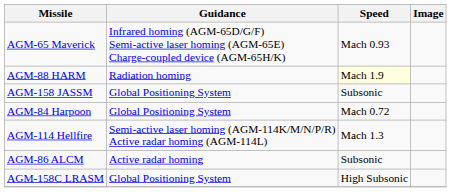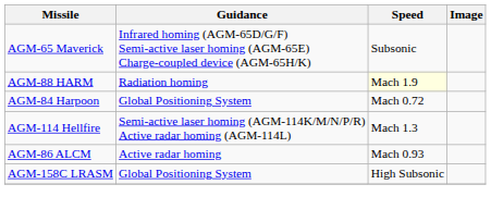 <table class="wikitable">
 <tr>
 <th>Missile</th>
 <th>Guidance</th>
 <th>Speed</th>
 <th>Image</th>
 </tr>
 <tr>
 <td><a href='#'>AGM-65 Maverick</a></td>
 <td><a href='#'>Infrared homing</a> (AGM-65D/G/F) <br><a href='#'>Semi-active laser homing</a> (AGM-65E) <br> <a href='#'>Charge-coupled device</a> (AGM-65H/K)</td>
-<td>Mach 0.93</td>
+<td>Subsonic</td>
 <td></td>
 </tr>
 <tr>
 <td><a href='#'>AGM-88 HARM</a></td>
 <td><a href='#'>Radiation homing</a></td>
 <td style="background: lightyellow;">Mach 1.9</td>
-<td></td>
-</tr>
-<tr>
-<td><a href='#'>AGM-158 JASSM</a></td>
-<td><a href='#'>Global Positioning System</a></td>
-<td>Subsonic</td>
 <td></td>
 </tr>
 <tr>
 <td><a href='#'>AGM-84 Harpoon</a></td>
 <td><a href='#'>Global Positioning System</a></td>
 <td>Mach 0.72</td>
 <td></td>
 </tr>
 <tr>
 <td><a href='#'>AGM-114 Hellfire</a></td>
 <td><a href='#'>Semi-active laser homing</a> (AGM-114K/M/N/P/R) <br><a href='#'>Active radar homing</a> (AGM-114L)</td>
 <td>Mach 1.3</td>
 <td></td>
 </tr>
 <tr>
 <td><a href='#'>AGM-86 ALCM</a></td>
 <td><a href='#'>Active radar homing</a></td>
-<td>Subsonic</td>
+<td>Mach 0.93</td>
 <td></td>
 </tr>
 <tr>
 <td><a href='#'>AGM-158C LRASM</a></td>
 <td><a href='#'>Global Positioning System</a></td>
 <td>High Subsonic</td>
 <td></td>
 </tr>
 <tr>
 </tr>
 </table>
